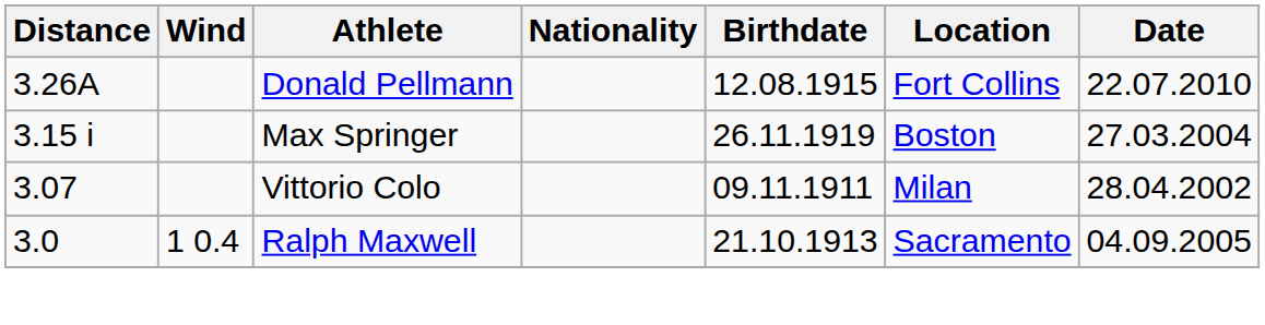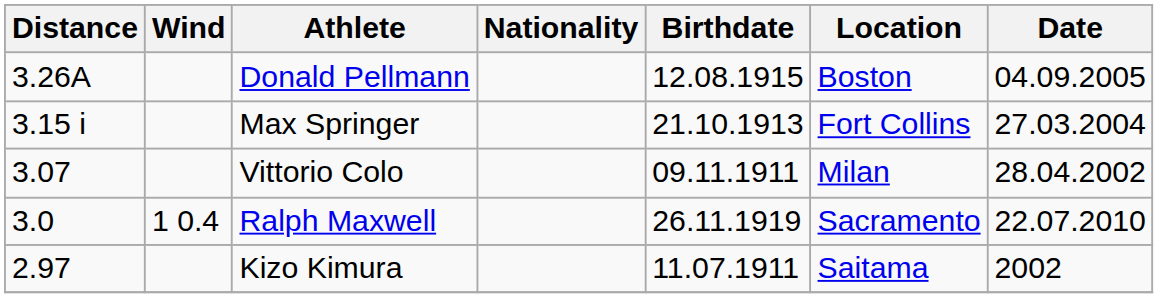 <table class="wikitable">
 <tr>
 <th>Distance</th>
 <th>Wind</th>
 <th>Athlete</th>
 <th>Nationality</th>
 <th>Birthdate</th>
 <th>Location</th>
 <th>Date</th>
 </tr>
 <tr>
 <td>3.26A</td>
 <td></td>
 <td><a href='#'>Donald Pellmann</a></td>
 <td></td>
 <td>12.08.1915</td>
-<td><a href='#'>Fort Collins</a></td>
-<td>22.07.2010</td>
+<td><a href='#'>Boston</a></td>
+<td>04.09.2005</td>
 </tr>
 <tr>
 <td>3.15 i</td>
 <td></td>
 <td>Max Springer</td>
 <td></td>
-<td>26.11.1919</td>
-<td><a href='#'>Boston</a></td>
+<td>21.10.1913</td>
+<td><a href='#'>Fort Collins</a></td>
 <td>27.03.2004</td>
 </tr>
 <tr>
 <td>3.07</td>
 <td></td>
 <td>Vittorio Colo</td>
 <td></td>
 <td>09.11.1911</td>
 <td><a href='#'>Milan</a></td>
 <td>28.04.2002</td>
 </tr>
 <tr>
 <td>3.0</td>
 <td>1 0.4</td>
 <td><a href='#'>Ralph Maxwell</a></td>
 <td></td>
-<td>21.10.1913</td>
+<td>26.11.1919</td>
 <td><a href='#'>Sacramento</a></td>
-<td>04.09.2005</td>
+<td>22.07.2010</td>
+</tr>
+<tr>
+<td>2.97</td>
+<td></td>
+<td>Kizo Kimura</td>
+<td></td>
+<td>11.07.1911</td>
+<td><a href='#'>Saitama</a></td>
+<td>2002</td>
 </tr>
 <tr>
 </tr>
 </table>
